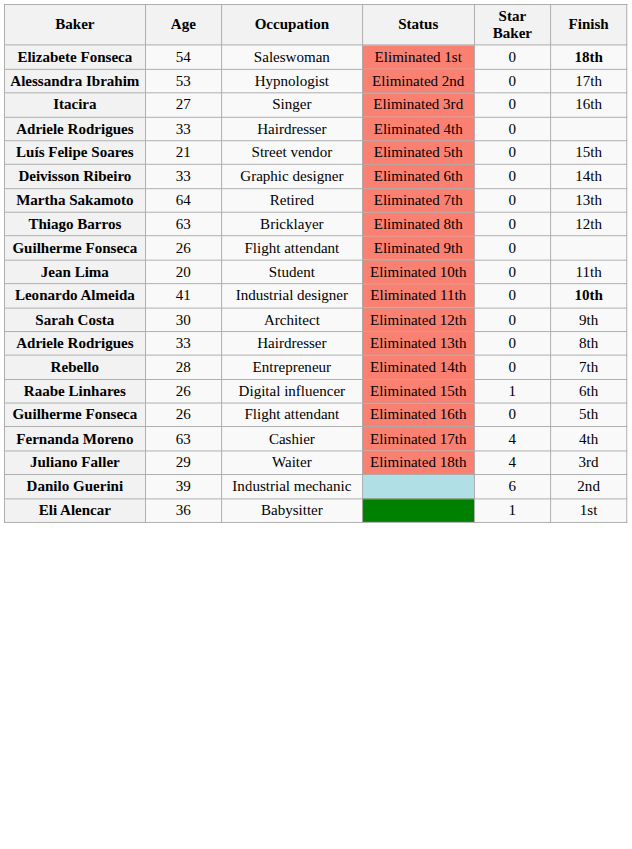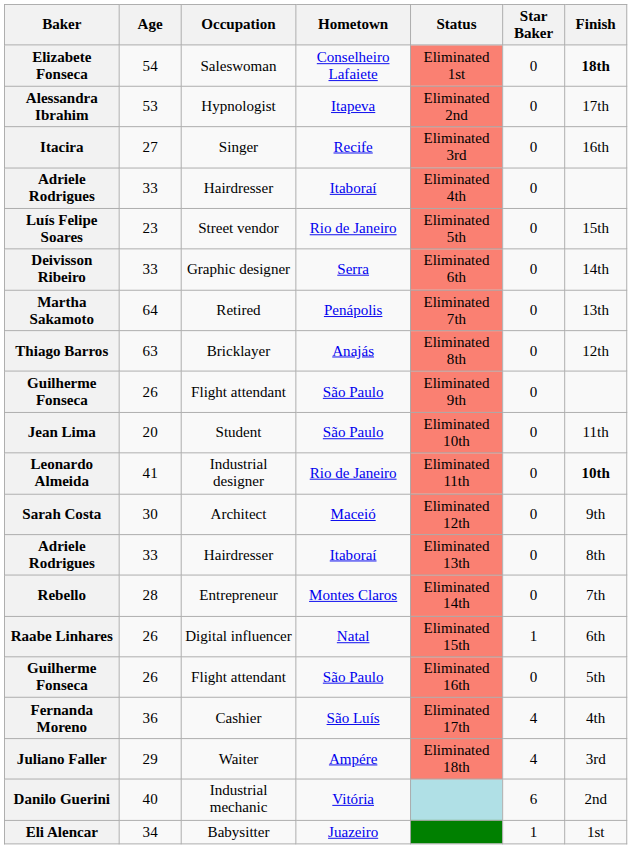 <table class="wikitable" style="text-align:center; font-size:100%; width: 75%">
 <tr>
 <th width="14.4%">Baker</th>
 <th width="07.8%">Age</th>
 <th width="14.4%">Occupation</th>
+<th width="14.4%">Hometown</th>
 <th width="11.0%">Status</th>
 <th width="07.8%">Star Baker</th>
 <th width="07.8%">Finish</th>
 </tr>
 <tr>
 <th>Elizabete Fonseca</th>
 <td>54</td>
 <td>Saleswoman</td>
+<td><a href='#'>Conselheiro Lafaiete</a></td>
 <td bgcolor=FA8072>Eliminated 1st</td>
 <td>0</td>
 <td><strong>18th</strong></td>
 </tr>
 <tr>
 <th>Alessandra Ibrahim</th>
 <td>53</td>
 <td>Hypnologist</td>
+<td><a href='#'>Itapeva</a></td>
 <td bgcolor=FA8072>Eliminated 2nd</td>
 <td>0</td>
 <td>17th</td>
 </tr>
 <tr>
 <th>Itacira </th>
 <td>27</td>
 <td>Singer</td>
+<td><a href='#'>Recife</a></td>
 <td bgcolor=FA8072>Eliminated 3rd</td>
 <td>0</td>
 <td>16th</td>
 </tr>
 <tr>
 <th>Adriele Rodrigues</th>
 <td>33</td>
 <td>Hairdresser</td>
+<td><a href='#'>Itaboraí</a></td>
 <td bgcolor=FA8072>Eliminated 4th</td>
 <td>0</td>
 <td></td>
 </tr>
 <tr>
 <th>Luís Felipe Soares</th>
-<td>21</td>
+<td>23</td>
 <td>Street vendor</td>
+<td><a href='#'>Rio de Janeiro</a></td>
 <td bgcolor=FA8072>Eliminated 5th</td>
 <td>0</td>
 <td>15th</td>
 </tr>
 <tr>
 <th>Deivisson Ribeiro</th>
 <td>33</td>
 <td>Graphic designer</td>
+<td><a href='#'>Serra</a></td>
 <td bgcolor=FA8072>Eliminated 6th</td>
 <td>0</td>
 <td>14th</td>
 </tr>
 <tr>
 <th>Martha Sakamoto</th>
 <td>64</td>
 <td>Retired</td>
+<td><a href='#'>Penápolis</a></td>
 <td bgcolor=FA8072>Eliminated 7th</td>
 <td>0</td>
 <td>13th</td>
 </tr>
 <tr>
 <th>Thiago Barros</th>
 <td>63</td>
 <td>Bricklayer</td>
+<td><a href='#'>Anajás</a></td>
 <td bgcolor=FA8072>Eliminated 8th</td>
 <td>0</td>
 <td>12th</td>
 </tr>
 <tr>
 <th>Guilherme Fonseca</th>
 <td>26</td>
 <td>Flight attendant</td>
+<td><a href='#'>São Paulo</a></td>
 <td bgcolor=FA8072>Eliminated 9th</td>
 <td>0</td>
 <td></td>
 </tr>
 <tr>
 <th>Jean Lima</th>
 <td>20</td>
 <td>Student</td>
+<td><a href='#'>São Paulo</a></td>
 <td bgcolor=FA8072>Eliminated 10th</td>
 <td>0</td>
 <td>11th</td>
 </tr>
 <tr>
 <th>Leonardo Almeida</th>
 <td>41</td>
 <td>Industrial designer</td>
+<td><a href='#'>Rio de Janeiro</a></td>
 <td bgcolor=FA8072>Eliminated 11th</td>
 <td>0</td>
 <td><strong>10th</strong></td>
 </tr>
 <tr>
 <th>Sarah Costa</th>
 <td>30</td>
 <td>Architect</td>
+<td><a href='#'>Maceió</a></td>
 <td bgcolor=FA8072>Eliminated 12th</td>
 <td>0</td>
 <td>9th</td>
 </tr>
 <tr>
 <th>Adriele Rodrigues</th>
 <td>33</td>
 <td>Hairdresser</td>
+<td><a href='#'>Itaboraí</a></td>
 <td bgcolor=FA8072>Eliminated 13th</td>
 <td>0</td>
 <td>8th</td>
 </tr>
 <tr>
 <th> Rebello</th>
 <td>28</td>
 <td>Entrepreneur</td>
+<td><a href='#'>Montes Claros</a></td>
 <td bgcolor=FA8072>Eliminated 14th</td>
 <td>0</td>
 <td>7th</td>
 </tr>
 <tr>
 <th>Raabe Linhares</th>
 <td>26</td>
 <td>Digital influencer</td>
+<td><a href='#'>Natal</a></td>
 <td bgcolor=FA8072>Eliminated 15th</td>
 <td>1</td>
 <td>6th</td>
 </tr>
 <tr>
 <th>Guilherme Fonseca</th>
 <td>26</td>
 <td>Flight attendant</td>
+<td><a href='#'>São Paulo</a></td>
 <td bgcolor=FA8072>Eliminated 16th</td>
 <td>0</td>
 <td>5th</td>
 </tr>
 <tr>
 <th>Fernanda Moreno</th>
-<td>63</td>
+<td>36</td>
 <td>Cashier</td>
+<td><a href='#'>São Luís</a></td>
 <td bgcolor=FA8072>Eliminated 17th</td>
 <td>4</td>
 <td>4th</td>
 </tr>
 <tr>
 <th>Juliano Faller</th>
 <td>29</td>
 <td>Waiter</td>
+<td><a href='#'>Ampére</a></td>
 <td bgcolor=FA8072>Eliminated 18th</td>
 <td>4</td>
 <td>3rd</td>
 </tr>
 <tr>
 <th>Danilo Guerini</th>
-<td>39</td>
+<td>40</td>
 <td>Industrial mechanic</td>
+<td><a href='#'>Vitória</a></td>
 <td bgcolor=B0E0E6></td>
 <td>6</td>
 <td>2nd</td>
 </tr>
 <tr>
 <th>Eli Alencar</th>
-<td>36</td>
+<td>34</td>
 <td>Babysitter</td>
+<td><a href='#'>Juazeiro</a></td>
 <td bgcolor=008000></td>
 <td>1</td>
 <td>1st</td>
 </tr>
 </table>
